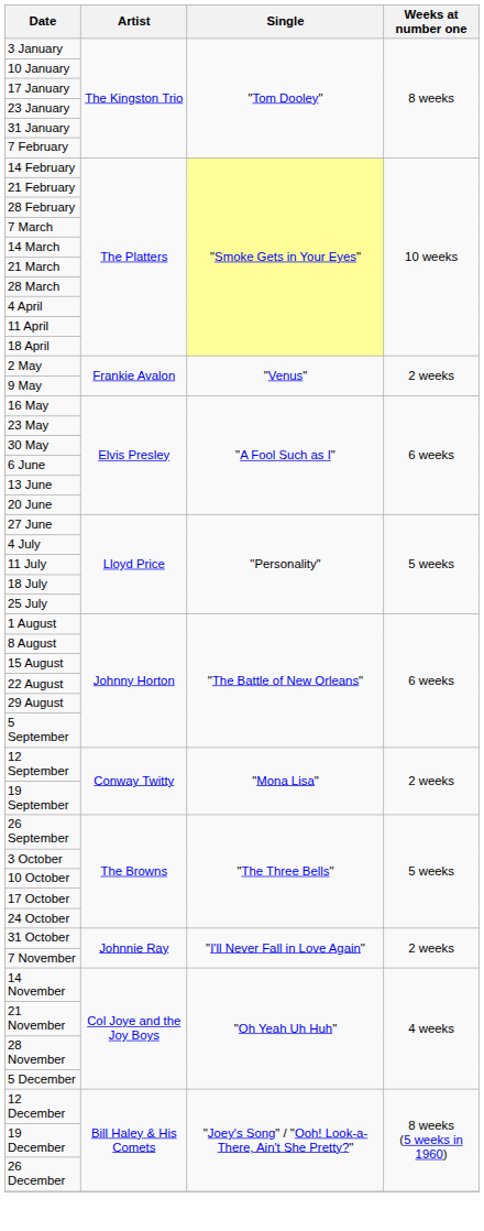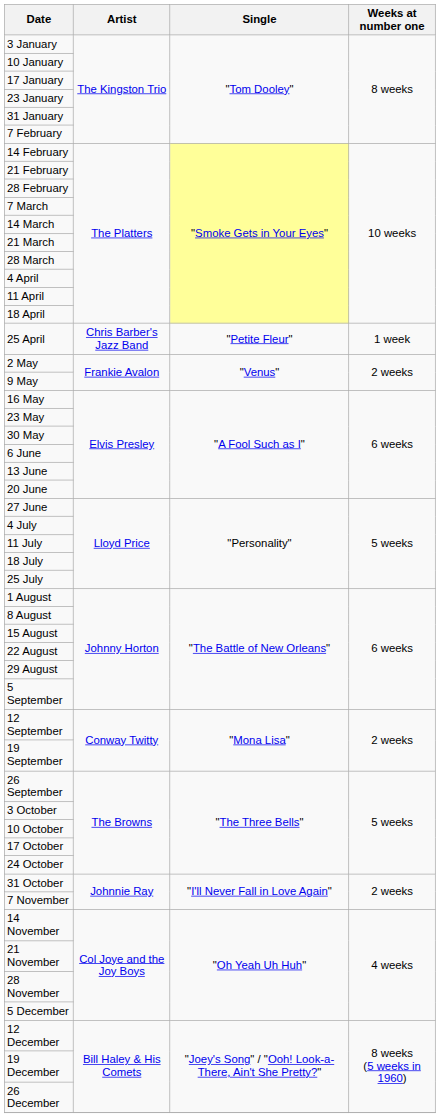 <table class="wikitable">
 <tr>
 <th>Date</th>
 <th>Artist</th>
 <th>Single</th>
 <th>Weeks at number one</th>
 </tr>
 <tr>
 <td>3 January</td>
 <td rowspan=6 align="center"><a href='#'>The Kingston Trio</a></td>
 <td rowspan=6 align="center">"<a href='#'>Tom Dooley</a>"</td>
 <td rowspan=6 align="center">8 weeks</td>
 </tr>
 <tr>
 <td>10 January</td>
 </tr>
 <tr>
 <td>17 January</td>
 </tr>
 <tr>
 <td>23 January</td>
 </tr>
 <tr>
 <td>31 January</td>
 </tr>
 <tr>
 <td>7 February</td>
 </tr>
 <tr>
 <td>14 February</td>
 <td rowspan=10 align="center"><a href='#'>The Platters</a></td>
 <td bgcolor=#FFFF99 rowspan=10 align="center">"<a href='#'>Smoke Gets in Your Eyes</a>"</td>
 <td rowspan=10 align="center">10 weeks</td>
 </tr>
 <tr>
 <td>21 February</td>
 </tr>
 <tr>
 <td>28 February</td>
 </tr>
 <tr>
 <td>7 March</td>
 </tr>
 <tr>
 <td>14 March</td>
 </tr>
 <tr>
 <td>21 March</td>
 </tr>
 <tr>
 <td>28 March</td>
 </tr>
 <tr>
 <td>4 April</td>
 </tr>
 <tr>
 <td>11 April</td>
 </tr>
 <tr>
 <td>18 April</td>
+</tr>
+<tr>
+<td>25 April</td>
+<td align="center"><a href='#'>Chris Barber's Jazz Band</a></td>
+<td align="center">"<a href='#'>Petite Fleur</a>"</td>
+<td align="center">1 week</td>
 </tr>
 <tr>
 <td>2 May</td>
 <td rowspan=2 align="center"><a href='#'>Frankie Avalon</a></td>
 <td rowspan=2 align="center">"<a href='#'>Venus</a>"</td>
 <td rowspan=2 align="center">2 weeks</td>
 </tr>
 <tr>
 <td>9 May</td>
 </tr>
 <tr>
 <td>16 May</td>
 <td rowspan=6 align="center"><a href='#'>Elvis Presley</a></td>
 <td rowspan=6 align="center">"<a href='#'>A Fool Such as I</a>"</td>
 <td rowspan=6 align="center">6 weeks</td>
 </tr>
 <tr>
 <td>23 May</td>
 </tr>
 <tr>
 <td>30 May</td>
 </tr>
 <tr>
 <td>6 June</td>
 </tr>
 <tr>
 <td>13 June</td>
 </tr>
 <tr>
 <td>20 June</td>
 </tr>
 <tr>
 <td>27 June</td>
 <td rowspan=5 align="center"><a href='#'>Lloyd Price</a></td>
 <td rowspan=5 align="center">"Personality"</td>
 <td rowspan=5 align="center">5 weeks</td>
 </tr>
 <tr>
 <td>4 July</td>
 </tr>
 <tr>
 <td>11 July</td>
 </tr>
 <tr>
 <td>18 July</td>
 </tr>
 <tr>
 <td>25 July</td>
 </tr>
 <tr>
 <td>1 August</td>
 <td rowspan=6 align="center"><a href='#'>Johnny Horton</a></td>
 <td rowspan=6 align="center">"<a href='#'>The Battle of New Orleans</a>"</td>
 <td rowspan=6 align="center">6 weeks</td>
 </tr>
 <tr>
 <td>8 August</td>
 </tr>
 <tr>
 <td>15 August</td>
 </tr>
 <tr>
 <td>22 August</td>
 </tr>
 <tr>
 <td>29 August</td>
 </tr>
 <tr>
 <td>5 September</td>
 </tr>
 <tr>
 <td>12 September</td>
 <td rowspan=2 align="center"><a href='#'>Conway Twitty</a></td>
 <td rowspan=2 align="center">"<a href='#'>Mona Lisa</a>"</td>
 <td rowspan=2 align="center">2 weeks</td>
 </tr>
 <tr>
 <td>19 September</td>
 </tr>
 <tr>
 <td>26 September</td>
 <td rowspan=5 align="center"><a href='#'>The Browns</a></td>
 <td rowspan=5 align="center">"<a href='#'>The Three Bells</a>"</td>
 <td rowspan=5 align="center">5 weeks</td>
 </tr>
 <tr>
 <td>3 October</td>
 </tr>
 <tr>
 <td>10 October</td>
 </tr>
 <tr>
 <td>17 October</td>
 </tr>
 <tr>
 <td>24 October</td>
 </tr>
 <tr>
 <td>31 October</td>
 <td rowspan=2 align="center"><a href='#'>Johnnie Ray</a></td>
 <td rowspan=2 align="center">"<a href='#'>I'll Never Fall in Love Again</a>"</td>
 <td rowspan=2 align="center">2 weeks</td>
 </tr>
 <tr>
 <td>7 November</td>
 </tr>
 <tr>
 <td>14 November</td>
 <td rowspan=4 align="center"><a href='#'>Col Joye and the Joy Boys</a></td>
 <td rowspan=4 align="center">"<a href='#'>Oh Yeah Uh Huh</a>"</td>
 <td rowspan=4 align="center">4 weeks</td>
 </tr>
 <tr>
 <td>21 November</td>
 </tr>
 <tr>
 <td>28 November</td>
 </tr>
 <tr>
 <td>5 December</td>
 </tr>
 <tr>
 <td>12 December</td>
 <td rowspan=3 align="center"><a href='#'>Bill Haley & His Comets</a></td>
 <td rowspan=3 align="center">"<a href='#'>Joey's Song</a>" / "<a href='#'>Ooh! Look-a-There, Ain't She Pretty?</a>"</td>
 <td rowspan=3 align="center">8 weeks<br>(<a href='#'>5 weeks in 1960</a>)</td>
 </tr>
 <tr>
 <td>19 December</td>
 </tr>
 <tr>
 <td>26 December</td>
 </tr>
 <tr>
 </tr>
 </table>
